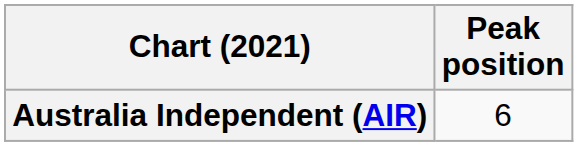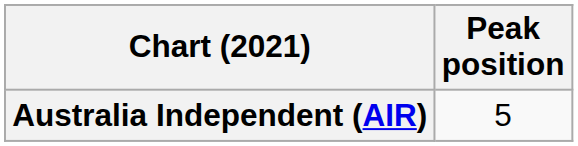 <table class="wikitable plainrowheaders" style="text-align:center;">
 <tr>
 <th scope="col">Chart (2021)</th>
 <th scope="col">Peak<br>position</th>
 </tr>
 <tr>
 <th scope="row">Australia Independent (<a href='#'>AIR</a>)</th>
-<td>6</td>
+<td>5</td>
 </tr>
 </table>
